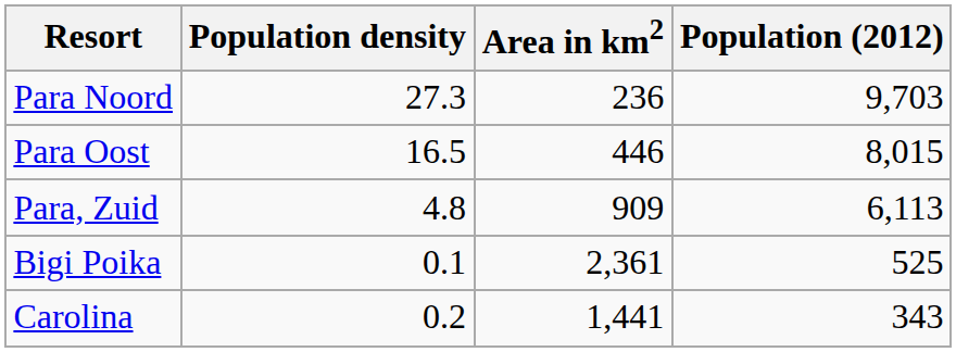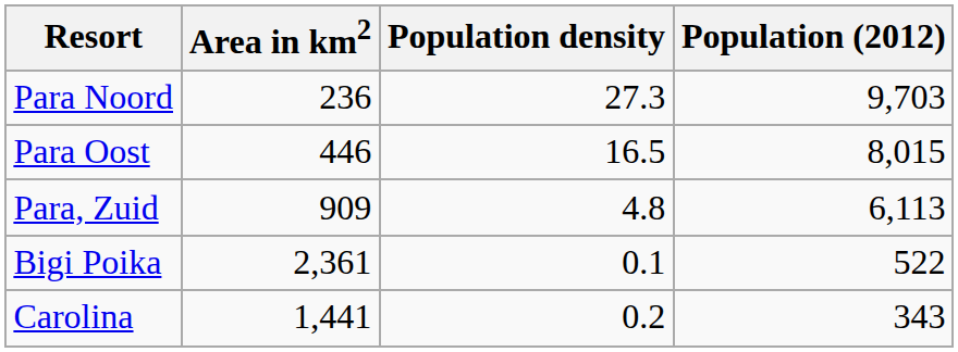 <table class="wikitable sortable" style="text-align:right;">
 <tr>
 <th>Resort</th>
+<th>Area in km<sup>2</sup></th>
 <th>Population density</th>
-<th>Area in km<sup>2</sup></th>
 <th>Population (2012)</th>
 </tr>
 <tr>
 <td align="left"><a href='#'>Para Noord</a></td>
+<td>236</td>
 <td>27.3</td>
-<td>236</td>
 <td>9,703</td>
 </tr>
 <tr>
 <td align="left"><a href='#'>Para Oost</a></td>
+<td>446</td>
 <td>16.5</td>
-<td>446</td>
 <td>8,015</td>
 </tr>
 <tr>
 <td align="left"><a href='#'>Para, Zuid</a></td>
+<td>909</td>
 <td>4.8</td>
-<td>909</td>
 <td>6,113</td>
 </tr>
 <tr>
 <td align="left"><a href='#'>Bigi Poika</a></td>
+<td>2,361</td>
 <td>0.1</td>
-<td>2,361</td>
-<td>525</td>
+<td>522</td>
 </tr>
 <tr>
 <td align="left"><a href='#'>Carolina</a></td>
+<td>1,441</td>
 <td>0.2</td>
-<td>1,441</td>
 <td>343</td>
 </tr>
 </table>
